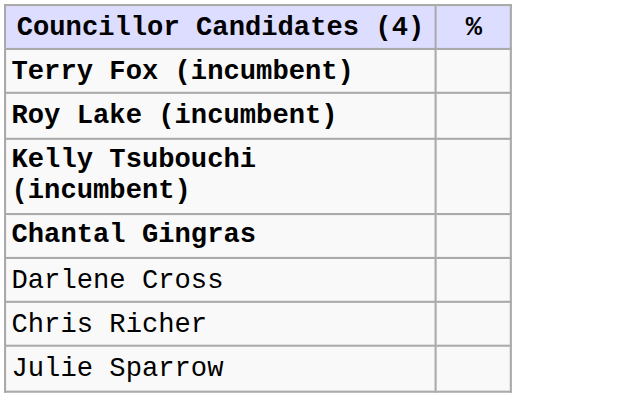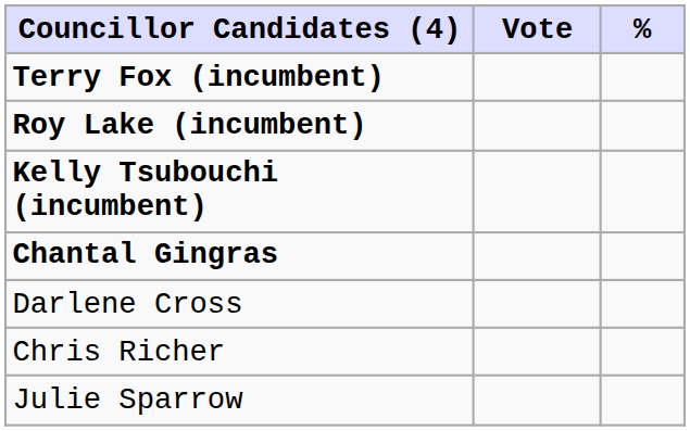 <table class="wikitable">
 <tr>
 <th style="background:#ddf; width:200px;">Councillor Candidates (4) </th>
+<th style="background:#ddf; width:50px;">Vote</th>
 <th style="background:#ddf; width:30px;">%</th>
 </tr>
 <tr>
 <td><strong>Terry Fox (incumbent)</strong></td>
 <td></td>
+<td></td>
 </tr>
 <tr>
 <td><strong>Roy Lake (incumbent)</strong></td>
+<td></td>
 <td></td>
 </tr>
 <tr>
 <td><strong>Kelly Tsubouchi (incumbent)</strong></td>
 <td></td>
+<td></td>
 </tr>
 <tr>
 <td><strong>Chantal Gingras</strong></td>
+<td></td>
 <td></td>
 </tr>
 <tr>
 <td>Darlene Cross</td>
 <td></td>
+<td></td>
 </tr>
 <tr>
 <td>Chris Richer</td>
+<td></td>
 <td></td>
 </tr>
 <tr>
 <td>Julie Sparrow</td>
 <td></td>
+<td></td>
 </tr>
 </table>
